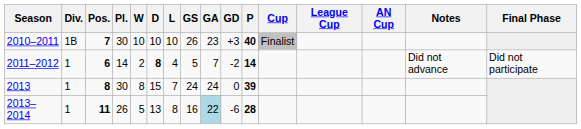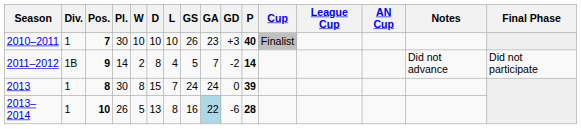 <table class="wikitable">
 <tr style="background:#efefef;">
 <th>Season</th>
 <th>Div.</th>
 <th>Pos.</th>
 <th>Pl.</th>
 <th>W</th>
 <th>D</th>
 <th>L</th>
 <th>GS</th>
 <th>GA</th>
 <th>GD</th>
 <th>P</th>
 <th><a href='#'>Cup</a></th>
 <th><a href='#'>League Cup</a></th>
 <th><a href='#'>AN Cup</a></th>
 <th>Notes</th>
 <th>Final Phase</th>
 </tr>
 <tr>
 <td><a href='#'>2010–2011</a></td>
-<td>1B</td>
+<td>1</td>
 <td align=right><strong>7</strong></td>
 <td align=right>30</td>
 <td align=right>10</td>
 <td align=right>10</td>
 <td align=right>10</td>
 <td align=right>26</td>
 <td align=right>23</td>
 <td align=right>+3</td>
 <td align=right><strong>40</strong></td>
 <td bgcolor=silver>Finalist</td>
 <td></td>
 <td></td>
 <td></td>
 <td bgcolor=EFEFEF></td>
 </tr>
 <tr>
 <td><a href='#'>2011–2012</a></td>
-<td>1</td>
-<td align=right><strong>6</strong></td>
+<td>1B</td>
+<td align=right><strong>9</strong></td>
 <td align=right>14</td>
 <td align=right>2</td>
-<td align=right><strong>8</strong></td>
+<td align=right>8</td>
 <td align=right>4</td>
 <td align=right>5</td>
 <td align=right>7</td>
 <td align=right>-2</td>
 <td align=right><strong>14</strong></td>
 <td></td>
 <td></td>
 <td></td>
 <td>Did not advance</td>
 <td>Did not participate</td>
 </tr>
 <tr>
 <td><a href='#'>2013</a></td>
 <td>1</td>
 <td align=right><strong>8</strong></td>
 <td align=right>30</td>
 <td align=right>8</td>
 <td align=right>15</td>
 <td align=right>7</td>
 <td align=right>24</td>
 <td align=right>24</td>
 <td align=right>0</td>
 <td align=right><strong>39</strong></td>
 <td></td>
 <td></td>
 <td></td>
 <td></td>
 <td rowspan=2 bgcolor=#EFEFEF></td>
 </tr>
 <tr>
 <td><a href='#'>2013–2014</a></td>
 <td>1</td>
-<td align=right><strong>11</strong></td>
+<td align=right><strong>10</strong></td>
 <td align=right>26</td>
 <td align=right>5</td>
 <td align=right>13</td>
 <td align=right>8</td>
 <td align=right>16</td>
 <td align=right style="background: lightblue;">22</td>
 <td align=right>-6</td>
 <td align=right><strong>28</strong></td>
 <td></td>
 <td></td>
 <td></td>
 <td></td>
 </tr>
 </table>
